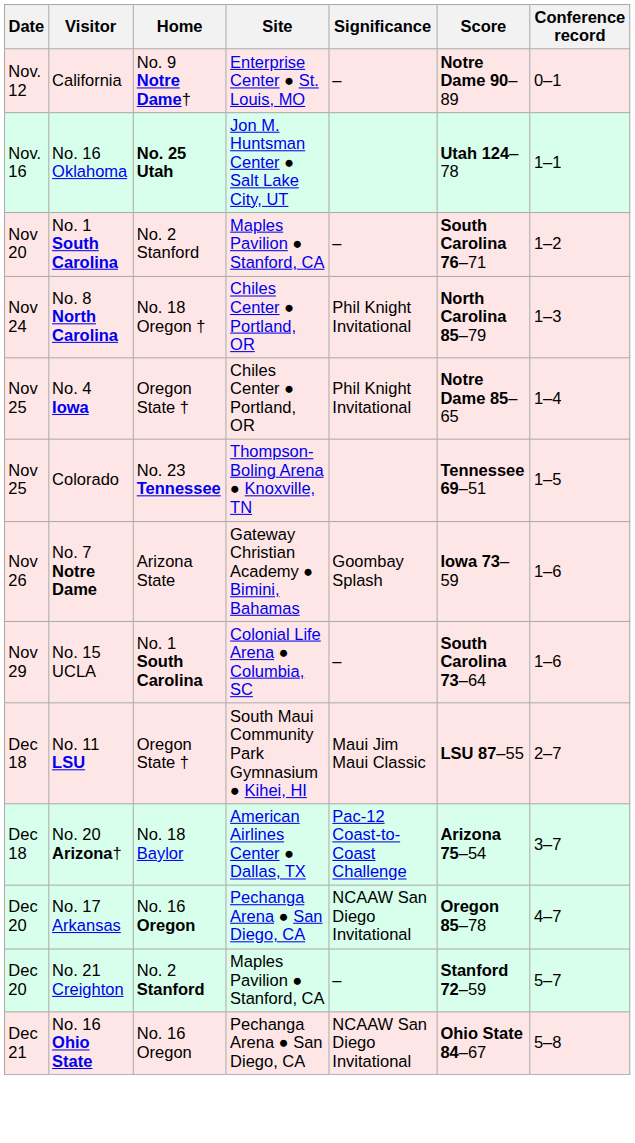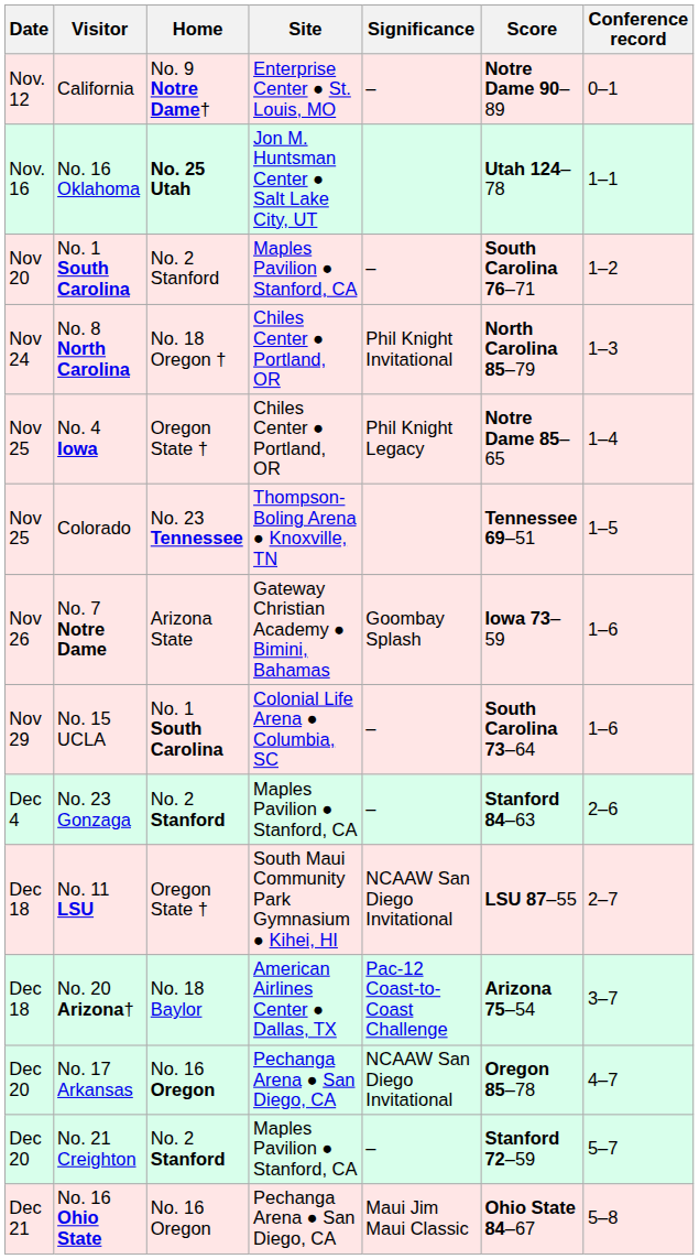 <table class="wikitable">
 <tr>
 <th>Date</th>
 <th>Visitor</th>
 <th>Home</th>
 <th>Site</th>
 <th>Significance</th>
 <th>Score</th>
 <th>Conference record</th>
 </tr>
 <tr style="background:#FFE6E6;">
 <td>Nov. 12</td>
 <td>California</td>
 <td>No. 9 <strong><a href='#'>Notre Dame</a></strong>†</td>
 <td><a href='#'>Enterprise Center</a> ● <a href='#'>St. Louis, MO</a></td>
 <td>–</td>
 <td><strong>Notre Dame 90</strong>–89</td>
 <td>0–1</td>
 </tr>
 <tr style="background:#D8FFEB;">
 <td>Nov. 16</td>
 <td>No. 16 <a href='#'>Oklahoma</a></td>
 <td><strong>No. 25 Utah</strong></td>
 <td><a href='#'>Jon M. Huntsman Center</a> ● <a href='#'>Salt Lake City, UT</a></td>
 <td></td>
 <td><strong>Utah 124</strong>–78</td>
 <td>1–1</td>
 </tr>
 <tr style="background:#FFE6E6;">
 <td>Nov 20</td>
 <td>No. 1 <strong><a href='#'>South Carolina</a></strong></td>
 <td>No. 2 Stanford</td>
 <td><a href='#'>Maples Pavilion</a> ● <a href='#'>Stanford, CA</a></td>
 <td>–</td>
 <td><strong>South Carolina 76</strong>–71</td>
 <td>1–2</td>
 </tr>
 <tr style="background:#FFE6E6;">
 <td>Nov 24</td>
 <td>No. 8 <strong><a href='#'>North Carolina</a></strong></td>
 <td>No. 18 Oregon †</td>
 <td><a href='#'>Chiles Center</a> ● <a href='#'>Portland, OR</a></td>
 <td>Phil Knight Invitational</td>
 <td><strong>North Carolina 85</strong>–79</td>
 <td>1–3</td>
 </tr>
 <tr style="background:#FFE6E6;">
 <td>Nov 25</td>
 <td>No. 4 <strong><a href='#'>Iowa</a></strong></td>
 <td>Oregon State †</td>
 <td>Chiles Center ● Portland, OR</td>
-<td>Phil Knight Invitational</td>
+<td>Phil Knight Legacy</td>
 <td><strong>Notre Dame 85</strong>–65</td>
 <td>1–4</td>
 </tr>
 <tr style="background:#FFE6E6;">
 <td>Nov 25</td>
 <td>Colorado</td>
 <td>No. 23 <strong><a href='#'>Tennessee</a></strong></td>
 <td><a href='#'>Thompson-Boling Arena</a> ● <a href='#'>Knoxville, TN</a></td>
 <td></td>
 <td><strong>Tennessee 69</strong>–51</td>
 <td>1–5</td>
 </tr>
 <tr style="background:#FFE6E6;">
 <td>Nov 26</td>
 <td>No. 7 <strong>Notre Dame</strong></td>
 <td>Arizona State</td>
 <td>Gateway Christian Academy ● <a href='#'>Bimini, Bahamas</a></td>
 <td>Goombay Splash</td>
 <td><strong>Iowa 73</strong>–59</td>
 <td>1–6</td>
 </tr>
 <tr style="background:#FFE6E6;">
 <td>Nov 29</td>
 <td>No. 15 UCLA</td>
 <td>No. 1 <strong>South Carolina</strong></td>
 <td><a href='#'>Colonial Life Arena</a> ● <a href='#'>Columbia, SC</a></td>
 <td>–</td>
 <td><strong>South Carolina 73</strong>–64</td>
 <td>1–6</td>
 </tr>
+<tr style="background:#D8FFEB;">
+<td>Dec 4</td>
+<td>No. 23 <a href='#'>Gonzaga</a></td>
+<td>No. 2 <strong>Stanford</strong></td>
+<td>Maples Pavilion ● Stanford, CA</td>
+<td>–</td>
+<td><strong>Stanford 84</strong>–63</td>
+<td>2–6</td>
+</tr>
 <tr style="background:#FFE6E6;">
 <td>Dec 18</td>
 <td>No. 11 <strong><a href='#'>LSU</a></strong></td>
 <td>Oregon State †</td>
 <td>South Maui Community Park Gymnasium ● <a href='#'>Kihei, HI</a></td>
-<td>Maui Jim Maui Classic</td>
+<td>NCAAW San Diego Invitational</td>
 <td><strong>LSU 87</strong>–55</td>
 <td>2–7</td>
 </tr>
 <tr style="background:#D8FFEB;">
 <td>Dec 18</td>
 <td>No. 20 <strong>Arizona</strong>†</td>
 <td>No. 18 <a href='#'>Baylor</a></td>
 <td><a href='#'>American Airlines Center</a> ● <a href='#'>Dallas, TX</a></td>
 <td><a href='#'>Pac-12 Coast-to-Coast Challenge</a></td>
 <td><strong>Arizona 75</strong>–54</td>
 <td>3–7</td>
 </tr>
 <tr style="background:#D8FFEB;">
 <td>Dec 20</td>
 <td>No. 17 <a href='#'>Arkansas</a></td>
 <td>No. 16 <strong>Oregon</strong></td>
 <td><a href='#'>Pechanga Arena</a> ● <a href='#'>San Diego, CA</a></td>
 <td>NCAAW San Diego Invitational</td>
 <td><strong>Oregon 85</strong>–78</td>
 <td>4–7</td>
 </tr>
 <tr style="background:#D8FFEB;">
 <td>Dec 20</td>
 <td>No. 21 <a href='#'>Creighton</a></td>
 <td>No. 2 <strong>Stanford</strong></td>
 <td>Maples Pavilion ● Stanford, CA</td>
 <td>–</td>
 <td><strong>Stanford 72</strong>–59</td>
 <td>5–7</td>
 </tr>
 <tr style="background:#FFE6E6;">
 <td>Dec 21</td>
 <td>No. 16 <strong><a href='#'>Ohio State</a></strong></td>
 <td>No. 16 Oregon</td>
 <td>Pechanga Arena ● San Diego, CA</td>
-<td>NCAAW San Diego Invitational</td>
+<td>Maui Jim Maui Classic</td>
 <td><strong>Ohio State 84</strong>–67</td>
 <td>5–8</td>
 </tr>
 </table>
